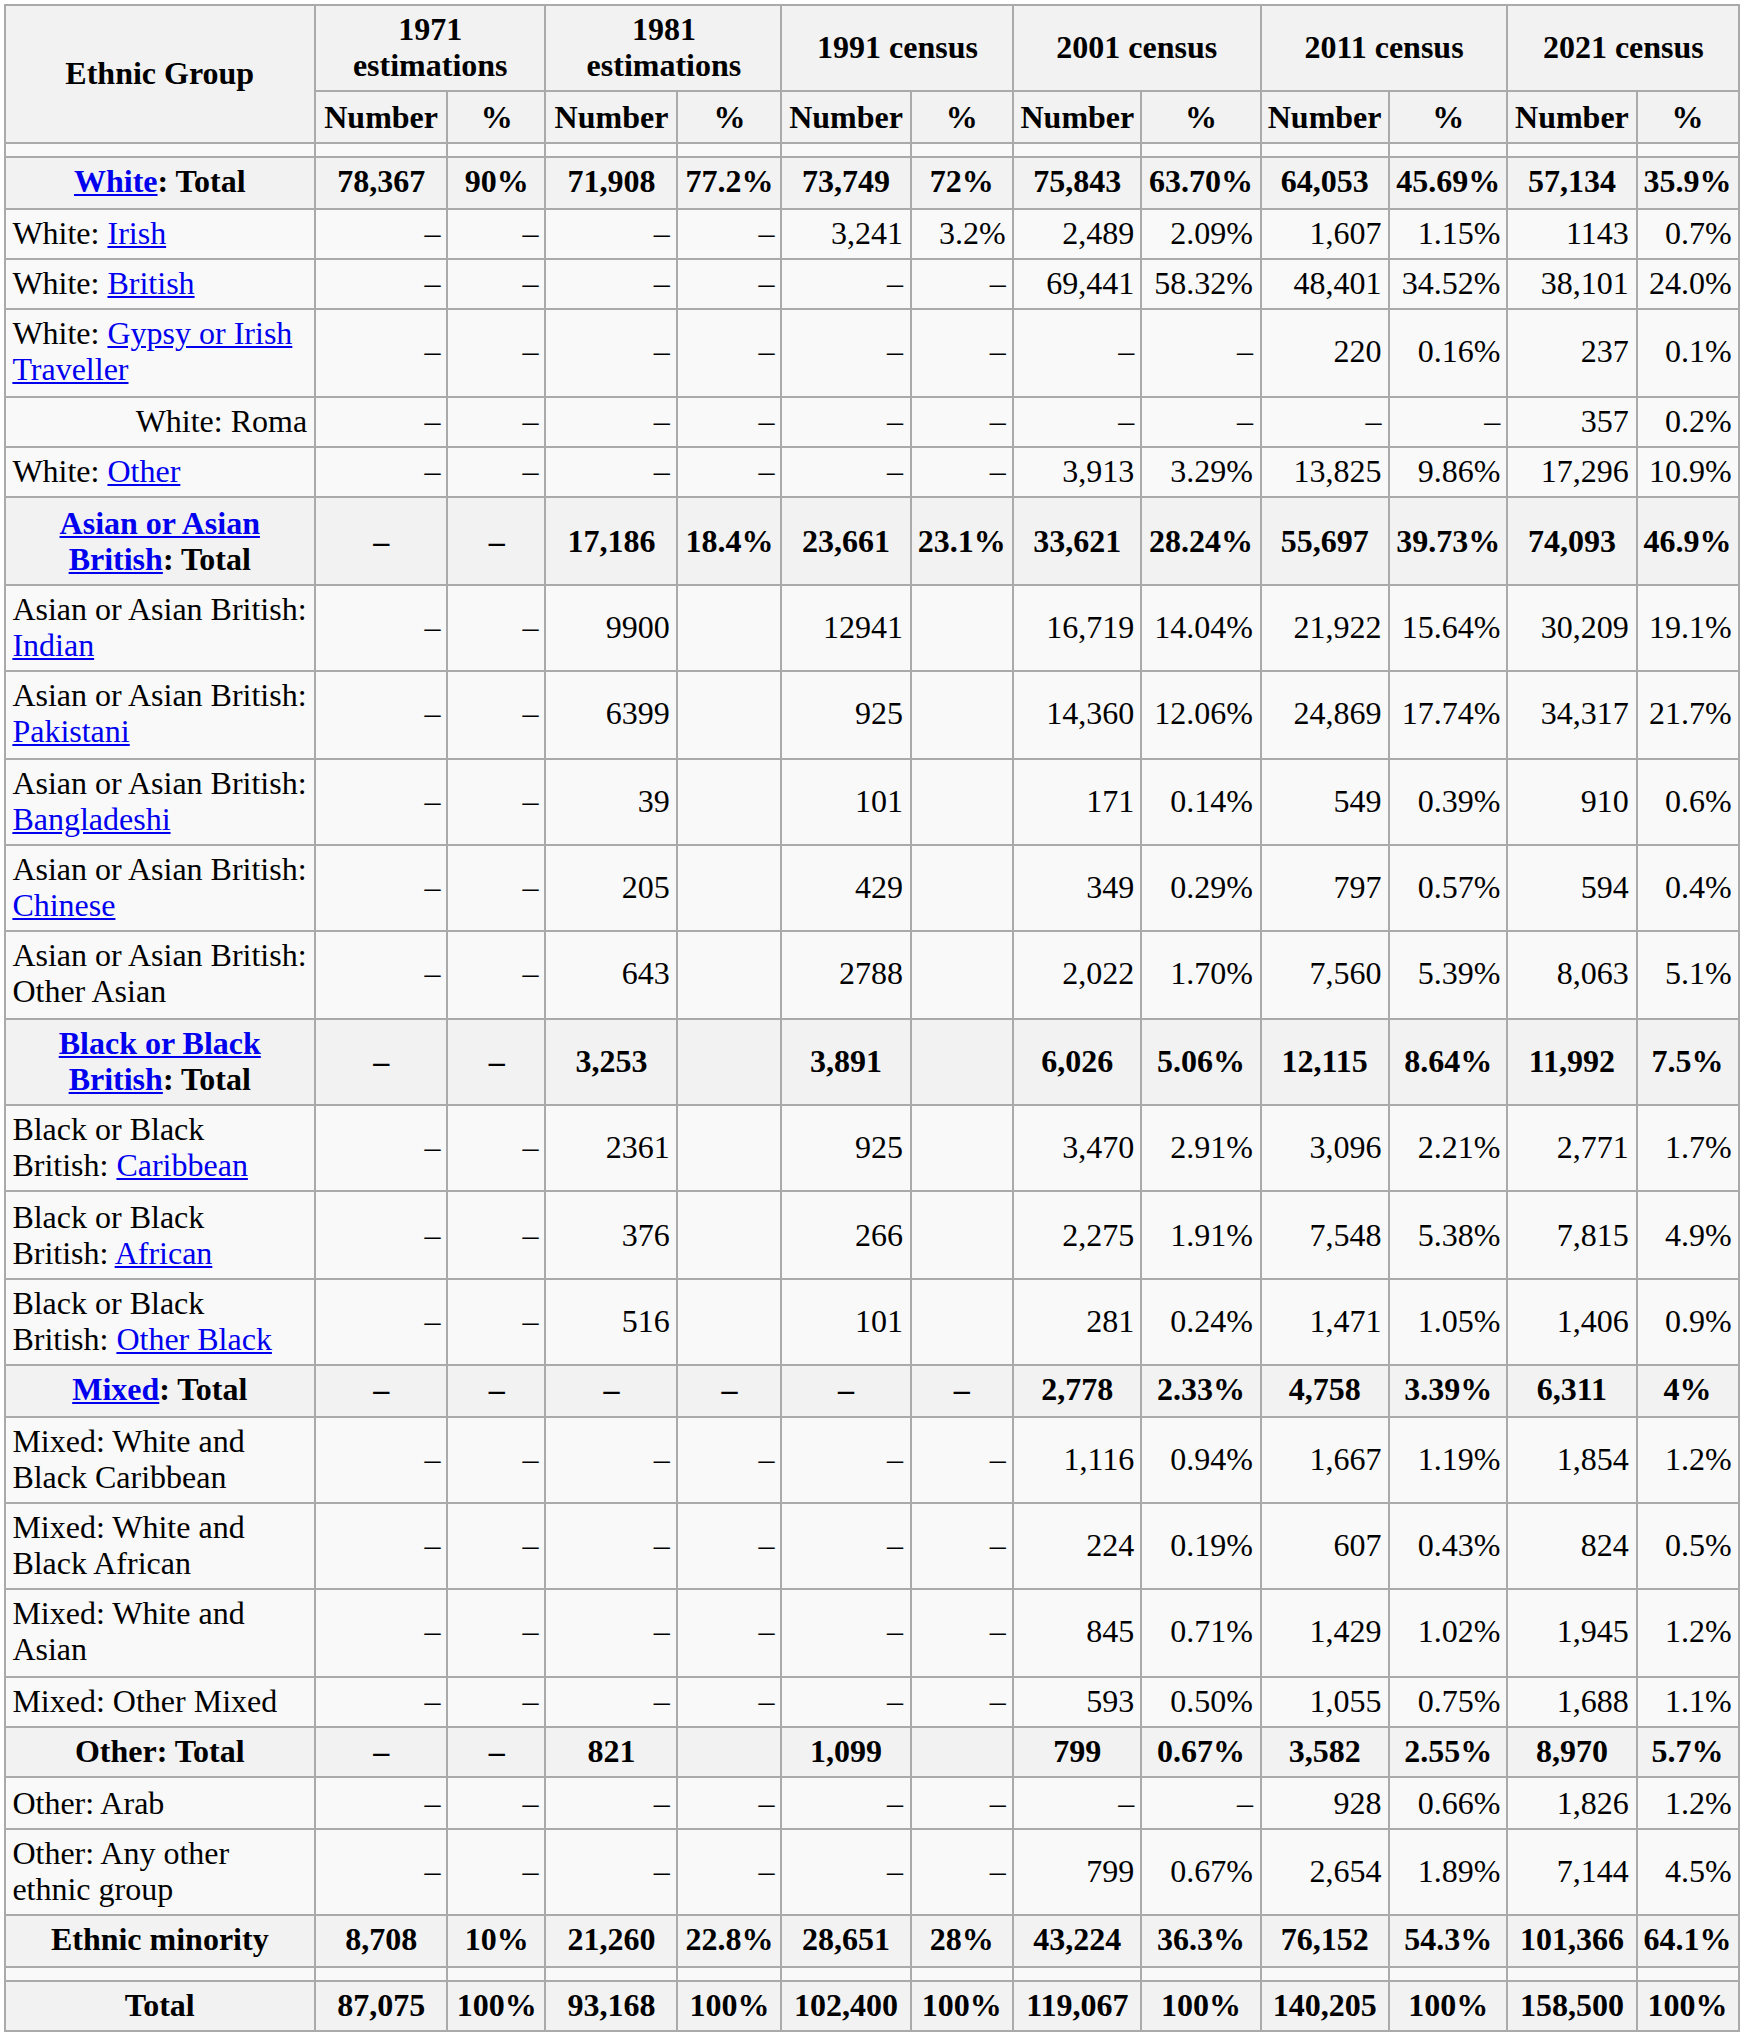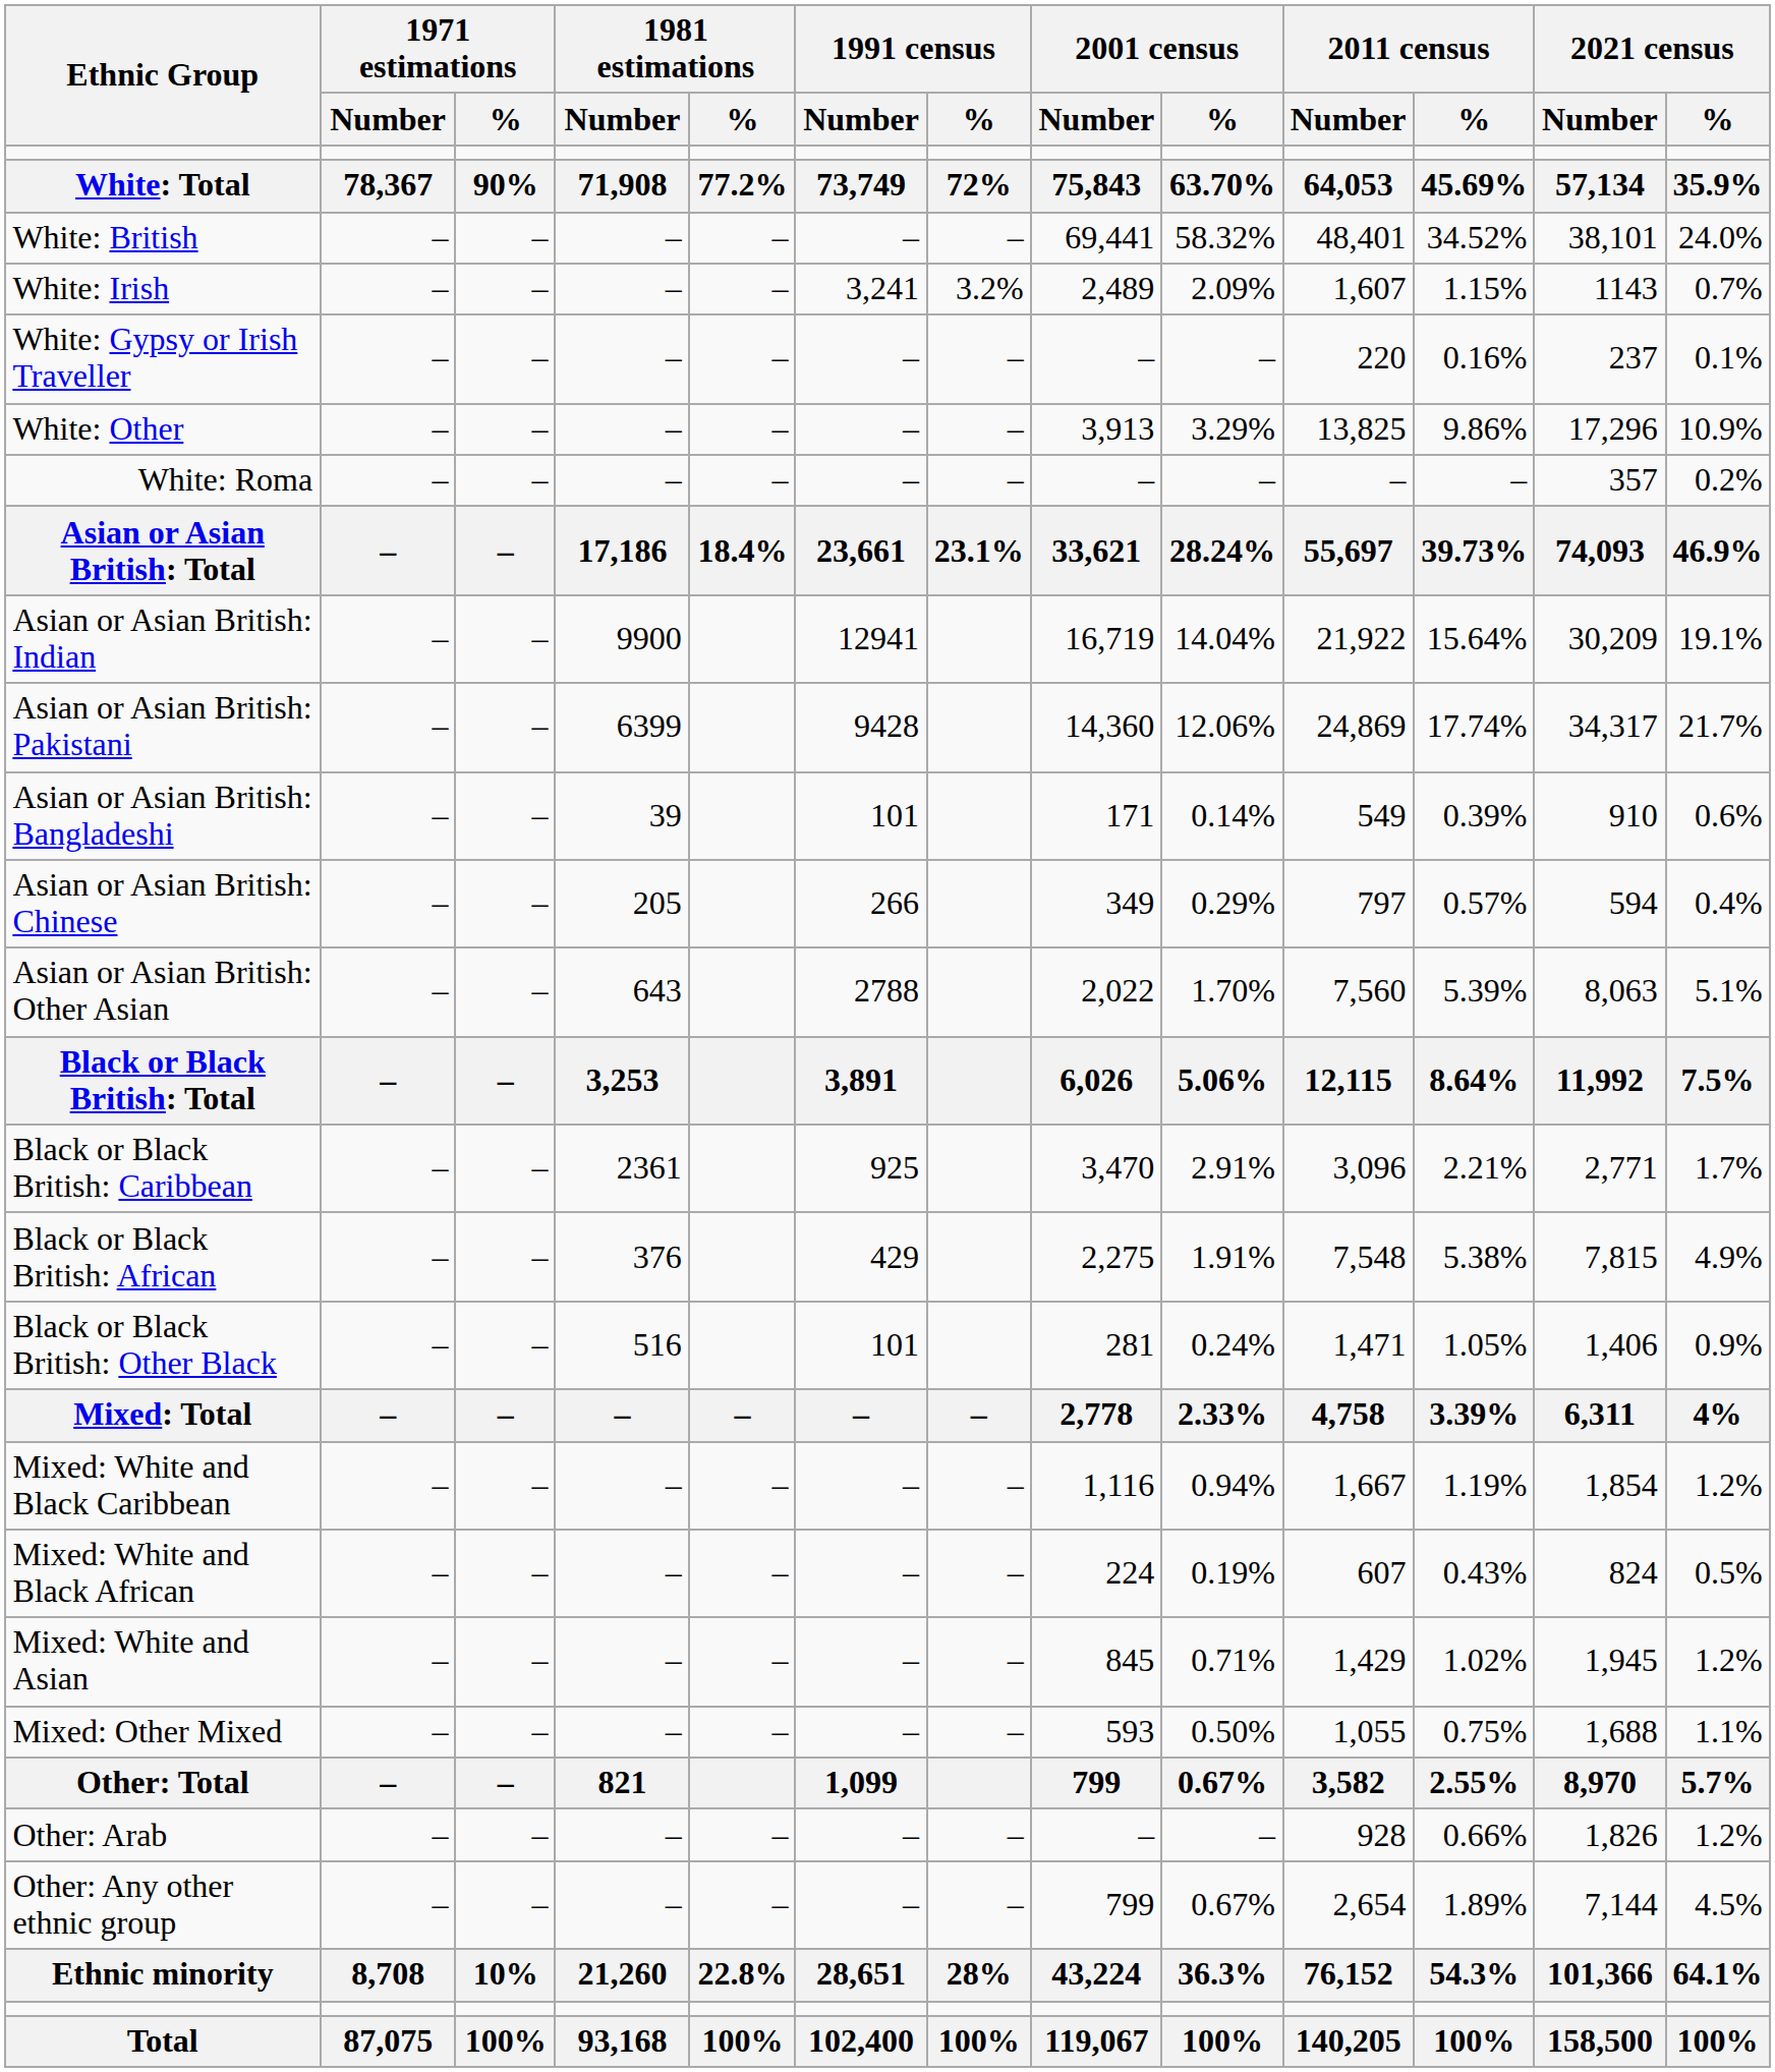 <table class="wikitable sortable" style="text-align:right">
 <tr>
 <th rowspan="2">Ethnic Group</th>
 <th colspan="2">1971 estimations</th>
 <th colspan="2">1981 estimations</th>
 <th colspan="2">1991 census</th>
 <th colspan="2">2001 census</th>
 <th colspan="2">2011 census</th>
 <th colspan="2">2021 census</th>
 </tr>
 <tr>
 <th>Number</th>
 <th>%</th>
 <th>Number</th>
 <th>%</th>
 <th>Number</th>
 <th>%</th>
 <th>Number</th>
 <th>%</th>
 <th>Number</th>
 <th>%</th>
 <th>Number</th>
 <th>%</th>
 </tr>
 <tr>
 <td></td>
 <td></td>
 <td></td>
 <td></td>
 <td></td>
 <td></td>
 <td></td>
 <td></td>
 <td></td>
 <td></td>
 <td></td>
 <td></td>
 <td></td>
 </tr>
 <tr>
 <th><a href='#'>White</a>: Total</th>
 <th>78,367</th>
 <th>90%</th>
 <th>71,908</th>
 <th>77.2%</th>
 <th>73,749</th>
 <th>72%</th>
 <th>75,843</th>
 <th>63.70%</th>
 <th>64,053</th>
 <th>45.69%</th>
 <th>57,134</th>
 <th>35.9%</th>
 </tr>
 <tr>
+<td style="text-align:left">White: <a href='#'>British</a></td>
+<td>–</td>
+<td>–</td>
+<td>–</td>
+<td>–</td>
+<td>–</td>
+<td>–</td>
+<td>69,441</td>
+<td>58.32%</td>
+<td>48,401</td>
+<td>34.52%</td>
+<td>38,101</td>
+<td>24.0%</td>
+</tr>
+<tr>
 <td style="text-align:left">White: <a href='#'>Irish</a></td>
 <td>–</td>
 <td>–</td>
 <td>–</td>
 <td>–</td>
 <td>3,241</td>
 <td>3.2%</td>
 <td>2,489</td>
 <td>2.09%</td>
 <td>1,607</td>
 <td>1.15%</td>
 <td>1143</td>
 <td>0.7%</td>
-</tr>
-<tr>
-<td style="text-align:left">White: <a href='#'>British</a></td>
-<td>–</td>
-<td>–</td>
-<td>–</td>
-<td>–</td>
-<td>–</td>
-<td>–</td>
-<td>69,441</td>
-<td>58.32%</td>
-<td>48,401</td>
-<td>34.52%</td>
-<td>38,101</td>
-<td>24.0%</td>
 </tr>
 <tr>
 <td style="text-align:left">White: <a href='#'>Gypsy or Irish Traveller</a></td>
 <td>–</td>
 <td>–</td>
 <td>–</td>
 <td>–</td>
 <td>–</td>
 <td>–</td>
 <td>–</td>
 <td>–</td>
 <td>220</td>
 <td>0.16%</td>
 <td>237</td>
 <td>0.1%</td>
 </tr>
 <tr>
+<td style="text-align:left">White: <a href='#'>Other</a></td>
+<td>–</td>
+<td>–</td>
+<td>–</td>
+<td>–</td>
+<td>–</td>
+<td>–</td>
+<td>3,913</td>
+<td>3.29%</td>
+<td>13,825</td>
+<td>9.86%</td>
+<td>17,296</td>
+<td>10.9%</td>
+</tr>
+<tr>
 <td>White: Roma</td>
 <td>–</td>
 <td>–</td>
 <td>–</td>
 <td>–</td>
 <td>–</td>
 <td>–</td>
 <td>–</td>
 <td>–</td>
 <td>–</td>
 <td>–</td>
 <td>357</td>
 <td>0.2%</td>
-</tr>
-<tr>
-<td style="text-align:left">White: <a href='#'>Other</a></td>
-<td>–</td>
-<td>–</td>
-<td>–</td>
-<td>–</td>
-<td>–</td>
-<td>–</td>
-<td>3,913</td>
-<td>3.29%</td>
-<td>13,825</td>
-<td>9.86%</td>
-<td>17,296</td>
-<td>10.9%</td>
 </tr>
 <tr>
 <th><a href='#'>Asian or Asian British</a>: Total</th>
 <th>–</th>
 <th>–</th>
 <th>17,186</th>
 <th>18.4%</th>
 <th>23,661</th>
 <th>23.1%</th>
 <th>33,621</th>
 <th>28.24%</th>
 <th>55,697</th>
 <th>39.73%</th>
 <th>74,093</th>
 <th>46.9%</th>
 </tr>
 <tr>
 <td style="text-align:left">Asian or Asian British: <a href='#'>Indian</a></td>
 <td>–</td>
 <td>–</td>
 <td>9900</td>
 <td></td>
 <td>12941</td>
 <td></td>
 <td>16,719</td>
 <td>14.04%</td>
 <td>21,922</td>
 <td>15.64%</td>
 <td>30,209</td>
 <td>19.1%</td>
 </tr>
 <tr>
 <td style="text-align:left">Asian or Asian British: <a href='#'>Pakistani</a></td>
 <td>–</td>
 <td>–</td>
 <td>6399</td>
 <td></td>
-<td>925</td>
+<td>9428</td>
 <td></td>
 <td>14,360</td>
 <td>12.06%</td>
 <td>24,869</td>
 <td>17.74%</td>
 <td>34,317</td>
 <td>21.7%</td>
 </tr>
 <tr>
 <td style="text-align:left">Asian or Asian British: <a href='#'>Bangladeshi</a></td>
 <td>–</td>
 <td>–</td>
 <td>39</td>
 <td></td>
 <td>101</td>
 <td></td>
 <td>171</td>
 <td>0.14%</td>
 <td>549</td>
 <td>0.39%</td>
 <td>910</td>
 <td>0.6%</td>
 </tr>
 <tr>
 <td style="text-align:left">Asian or Asian British: <a href='#'>Chinese</a></td>
 <td>–</td>
 <td>–</td>
 <td>205</td>
 <td></td>
-<td>429</td>
+<td>266</td>
 <td></td>
 <td>349</td>
 <td>0.29%</td>
 <td>797</td>
 <td>0.57%</td>
 <td>594</td>
 <td>0.4%</td>
 </tr>
 <tr>
 <td style="text-align:left">Asian or Asian British: Other Asian</td>
 <td>–</td>
 <td>–</td>
 <td>643</td>
 <td></td>
 <td>2788</td>
 <td></td>
 <td>2,022</td>
 <td>1.70%</td>
 <td>7,560</td>
 <td>5.39%</td>
 <td>8,063</td>
 <td>5.1%</td>
 </tr>
 <tr>
 <th><a href='#'>Black or Black British</a>: Total</th>
 <th>–</th>
 <th>–</th>
 <th>3,253</th>
 <th></th>
 <th>3,891</th>
 <th></th>
 <th>6,026</th>
 <th>5.06%</th>
 <th>12,115</th>
 <th>8.64%</th>
 <th>11,992</th>
 <th>7.5%</th>
 </tr>
 <tr>
 <td style="text-align:left">Black or Black British: <a href='#'>Caribbean</a></td>
 <td>–</td>
 <td>–</td>
 <td>2361</td>
 <td></td>
 <td>925</td>
 <td></td>
 <td>3,470</td>
 <td>2.91%</td>
 <td>3,096</td>
 <td>2.21%</td>
 <td>2,771</td>
 <td>1.7%</td>
 </tr>
 <tr>
 <td style="text-align:left">Black or Black British: <a href='#'>African</a></td>
 <td>–</td>
 <td>–</td>
 <td>376</td>
 <td></td>
-<td>266</td>
+<td>429</td>
 <td></td>
 <td>2,275</td>
 <td>1.91%</td>
 <td>7,548</td>
 <td>5.38%</td>
 <td>7,815</td>
 <td>4.9%</td>
 </tr>
 <tr>
 <td style="text-align:left">Black or Black British: <a href='#'>Other Black</a></td>
 <td>–</td>
 <td>–</td>
 <td>516</td>
 <td></td>
 <td>101</td>
 <td></td>
 <td>281</td>
 <td>0.24%</td>
 <td>1,471</td>
 <td>1.05%</td>
 <td>1,406</td>
 <td>0.9%</td>
 </tr>
 <tr>
 <th><a href='#'>Mixed</a>: Total</th>
 <th>–</th>
 <th>–</th>
 <th>–</th>
 <th>–</th>
 <th>–</th>
 <th>–</th>
 <th>2,778</th>
 <th>2.33%</th>
 <th>4,758</th>
 <th>3.39%</th>
 <th>6,311</th>
 <th>4%</th>
 </tr>
 <tr>
 <td style="text-align:left">Mixed: White and Black Caribbean</td>
 <td>–</td>
 <td>–</td>
 <td>–</td>
 <td>–</td>
 <td>–</td>
 <td>–</td>
 <td>1,116</td>
 <td>0.94%</td>
 <td>1,667</td>
 <td>1.19%</td>
 <td>1,854</td>
 <td>1.2%</td>
 </tr>
 <tr>
 <td style="text-align:left">Mixed: White and Black African</td>
 <td>–</td>
 <td>–</td>
 <td>–</td>
 <td>–</td>
 <td>–</td>
 <td>–</td>
 <td>224</td>
 <td>0.19%</td>
 <td>607</td>
 <td>0.43%</td>
 <td>824</td>
 <td>0.5%</td>
 </tr>
 <tr>
 <td style="text-align:left">Mixed: White and Asian</td>
 <td>–</td>
 <td>–</td>
 <td>–</td>
 <td>–</td>
 <td>–</td>
 <td>–</td>
 <td>845</td>
 <td>0.71%</td>
 <td>1,429</td>
 <td>1.02%</td>
 <td>1,945</td>
 <td>1.2%</td>
 </tr>
 <tr>
 <td style="text-align:left">Mixed: Other Mixed</td>
 <td>–</td>
 <td>–</td>
 <td>–</td>
 <td>–</td>
 <td>–</td>
 <td>–</td>
 <td>593</td>
 <td>0.50%</td>
 <td>1,055</td>
 <td>0.75%</td>
 <td>1,688</td>
 <td>1.1%</td>
 </tr>
 <tr>
 <th>Other: Total</th>
 <th>–</th>
 <th>–</th>
 <th>821</th>
 <th></th>
 <th>1,099</th>
 <th></th>
 <th>799</th>
 <th>0.67%</th>
 <th>3,582</th>
 <th>2.55%</th>
 <th>8,970</th>
 <th>5.7%</th>
 </tr>
 <tr>
 <td style="text-align:left">Other: Arab</td>
 <td>–</td>
 <td>–</td>
 <td>–</td>
 <td>–</td>
 <td>–</td>
 <td>–</td>
 <td>–</td>
 <td>–</td>
 <td>928</td>
 <td>0.66%</td>
 <td>1,826</td>
 <td>1.2%</td>
 </tr>
 <tr>
 <td style="text-align:left">Other: Any other ethnic group</td>
 <td>–</td>
 <td>–</td>
 <td>–</td>
 <td>–</td>
 <td>–</td>
 <td>–</td>
 <td>799</td>
 <td>0.67%</td>
 <td>2,654</td>
 <td>1.89%</td>
 <td>7,144</td>
 <td>4.5%</td>
 </tr>
 <tr>
 <th>Ethnic minority</th>
 <th>8,708</th>
 <th>10%</th>
 <th>21,260</th>
 <th>22.8%</th>
 <th>28,651</th>
 <th>28%</th>
 <th>43,224</th>
 <th>36.3%</th>
 <th>76,152</th>
 <th>54.3%</th>
 <th>101,366</th>
 <th>64.1%</th>
 </tr>
 <tr>
 <td></td>
 <td></td>
 <td></td>
 <td></td>
 <td></td>
 <td></td>
 <td></td>
 <td></td>
 <td></td>
 <td></td>
 <td></td>
 <td></td>
 <td></td>
 </tr>
 <tr>
 <th>Total</th>
 <th>87,075</th>
 <th>100%</th>
 <th>93,168</th>
 <th>100%</th>
 <th>102,400</th>
 <th>100%</th>
 <th>119,067</th>
 <th>100%</th>
 <th>140,205</th>
 <th>100%</th>
 <th>158,500</th>
 <th>100%</th>
 </tr>
 </table>
